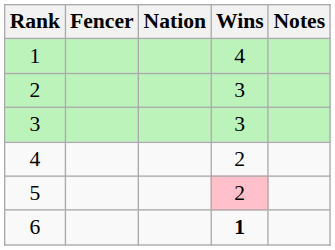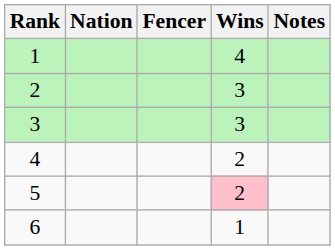 <table class="wikitable sortable" style="text-align:center">
 <tr>
 <th>Rank</th>
+<th>Nation</th>
 <th>Fencer</th>
-<th>Nation</th>
 <th>Wins</th>
 <th>Notes</th>
 </tr>
 <tr bgcolor=bbf3bb>
 <td>1</td>
 <td align=left></td>
 <td align=left></td>
 <td>4</td>
 <td></td>
 </tr>
 <tr bgcolor=bbf3bb>
 <td>2</td>
 <td align=left></td>
 <td align=left></td>
 <td>3</td>
 <td></td>
 </tr>
 <tr bgcolor=bbf3bb>
 <td>3</td>
 <td align=left></td>
 <td align=left></td>
 <td>3</td>
 <td></td>
 </tr>
 <tr>
 <td>4</td>
 <td align=left></td>
 <td align=left></td>
 <td>2</td>
 <td></td>
 </tr>
 <tr>
 <td>5</td>
 <td align=left></td>
 <td align=left></td>
 <td style="background: pink;">2</td>
 <td></td>
 </tr>
 <tr>
 <td>6</td>
 <td align=left></td>
 <td align=left></td>
-<td><strong>1</strong></td>
+<td>1</td>
 <td></td>
 </tr>
 </table>
